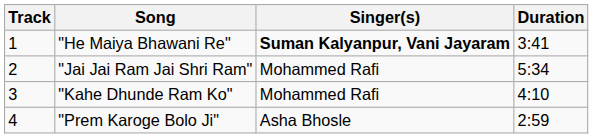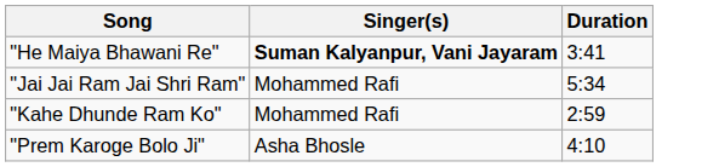 <table class="wikitable" style="font-size:95%;">
 <tr>
-<th>Track</th>
 <th>Song</th>
 <th>Singer(s)</th>
 <th>Duration</th>
 </tr>
 <tr>
-<td>1</td>
 <td>"He Maiya Bhawani Re"</td>
 <td><strong>Suman Kalyanpur, Vani Jayaram</strong></td>
 <td>3:41</td>
 </tr>
 <tr>
-<td>2</td>
 <td>"Jai Jai Ram Jai Shri Ram"</td>
 <td>Mohammed Rafi</td>
 <td>5:34</td>
 </tr>
 <tr>
-<td>3</td>
 <td>"Kahe Dhunde Ram Ko"</td>
 <td>Mohammed Rafi</td>
+<td>2:59</td>
+</tr>
+<tr>
+<td>"Prem Karoge Bolo Ji"</td>
+<td>Asha Bhosle</td>
 <td>4:10</td>
 </tr>
-<tr>
-<td>4</td>
-<td>"Prem Karoge Bolo Ji"</td>
-<td>Asha Bhosle</td>
-<td>2:59</td>
-</tr>
 </table>
